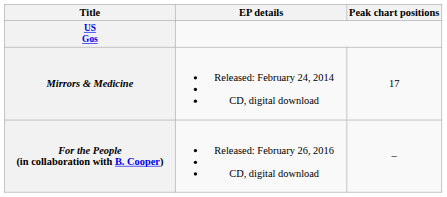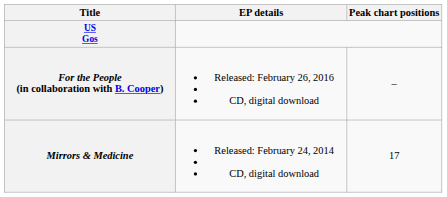 <table class="wikitable plainrowheaders" style="text-align:center;">
 <tr>
 <th scope="col" rowspan="2" style="width:16em;">Title</th>
 <th scope="col" rowspan="2" style="width:16em;">EP details</th>
 <th scope="col" colspan="1">Peak chart positions</th>
 </tr>
 <tr>
 </tr>
 <tr>
 <th style="width:3em; font-size:90%"><a href='#'>US<br>Gos</a></th>
 </tr>
 <tr>
+<th scope="row"><em>For the People</em><br>(in collaboration with <a href='#'>B. Cooper</a>)</th>
+<td><br><ul><li>Released: February 26, 2016</li><li></li><li>CD, digital download</li></ul></td>
+<td>–</td>
+</tr>
+<tr>
 <th scope="row"><em>Mirrors & Medicine</em></th>
 <td><br><ul><li>Released: February 24, 2014</li><li></li><li>CD, digital download</li></ul></td>
 <td>17</td>
 </tr>
-<tr>
-<th scope="row"><em>For the People</em><br>(in collaboration with <a href='#'>B. Cooper</a>)</th>
-<td><br><ul><li>Released: February 26, 2016</li><li></li><li>CD, digital download</li></ul></td>
-<td>–</td>
-</tr>
 </table>
